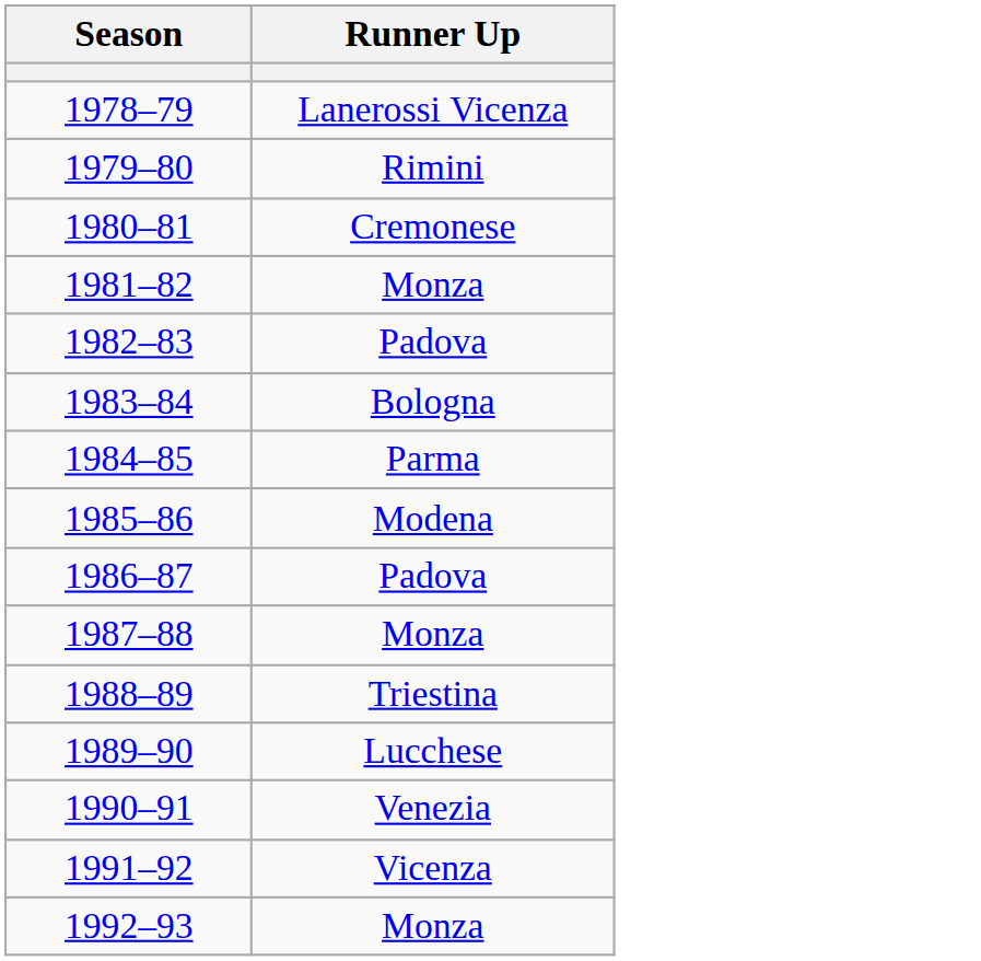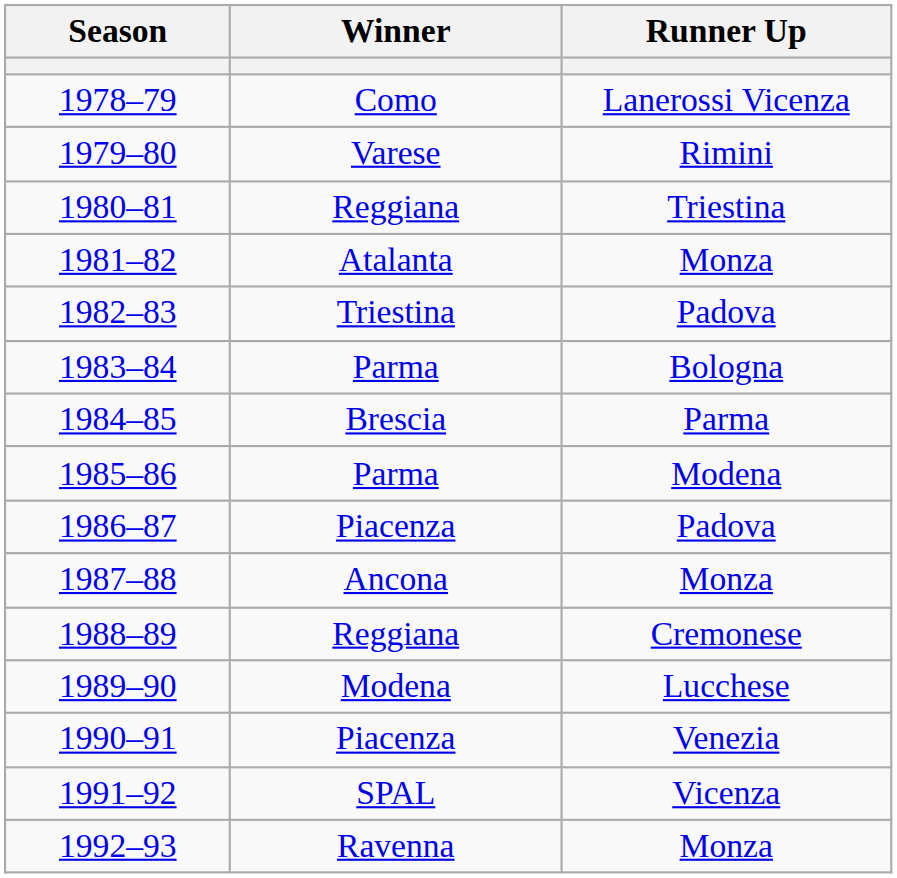 <table class="wikitable" style="text-align: center">
 <tr>
 <th>Season</th>
+<th>Winner</th>
 <th>Runner Up</th>
 </tr>
 <tr>
 <th width=100></th>
 <th width=150></th>
+<th width=150></th>
 </tr>
 <tr>
 <td><a href='#'>1978–79</a></td>
+<td><a href='#'>Como</a></td>
 <td><a href='#'>Lanerossi Vicenza</a></td>
 </tr>
 <tr>
 <td><a href='#'>1979–80</a></td>
+<td><a href='#'>Varese</a></td>
 <td><a href='#'>Rimini</a></td>
 </tr>
 <tr>
 <td><a href='#'>1980–81</a></td>
-<td><a href='#'>Cremonese</a></td>
+<td><a href='#'>Reggiana</a></td>
+<td><a href='#'>Triestina</a></td>
 </tr>
 <tr>
 <td><a href='#'>1981–82</a></td>
+<td><a href='#'>Atalanta</a></td>
 <td><a href='#'>Monza</a></td>
 </tr>
 <tr>
 <td><a href='#'>1982–83</a></td>
+<td><a href='#'>Triestina</a></td>
 <td><a href='#'>Padova</a></td>
 </tr>
 <tr>
 <td><a href='#'>1983–84</a></td>
+<td><a href='#'>Parma</a></td>
 <td><a href='#'>Bologna</a></td>
 </tr>
 <tr>
 <td><a href='#'>1984–85</a></td>
+<td><a href='#'>Brescia</a></td>
 <td><a href='#'>Parma</a></td>
 </tr>
 <tr>
 <td><a href='#'>1985–86</a></td>
+<td><a href='#'>Parma</a></td>
 <td><a href='#'>Modena</a></td>
 </tr>
 <tr>
 <td><a href='#'>1986–87</a></td>
+<td><a href='#'>Piacenza</a></td>
 <td><a href='#'>Padova</a></td>
 </tr>
 <tr>
 <td><a href='#'>1987–88</a></td>
+<td><a href='#'>Ancona</a></td>
 <td><a href='#'>Monza</a></td>
 </tr>
 <tr>
 <td><a href='#'>1988–89</a></td>
-<td><a href='#'>Triestina</a></td>
+<td><a href='#'>Reggiana</a></td>
+<td><a href='#'>Cremonese</a></td>
 </tr>
 <tr>
 <td><a href='#'>1989–90</a></td>
+<td><a href='#'>Modena</a></td>
 <td><a href='#'>Lucchese</a></td>
 </tr>
 <tr>
 <td><a href='#'>1990–91</a></td>
+<td><a href='#'>Piacenza</a></td>
 <td><a href='#'>Venezia</a></td>
 </tr>
 <tr>
 <td><a href='#'>1991–92</a></td>
+<td><a href='#'>SPAL</a></td>
 <td><a href='#'>Vicenza</a></td>
 </tr>
 <tr>
 <td><a href='#'>1992–93</a></td>
+<td><a href='#'>Ravenna</a></td>
 <td><a href='#'>Monza</a></td>
 </tr>
 </table>
